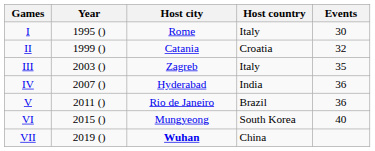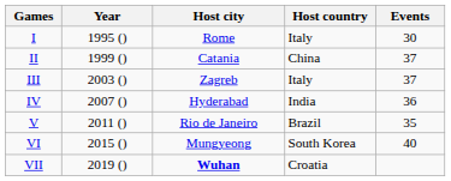 <table class=wikitable style="text-align:center">
 <tr>
 <th width=60>Games</th>
 <th width=100>Year</th>
 <th width=150>Host city</th>
 <th width=100>Host country</th>
 <th width=75>Events</th>
 </tr>
 <tr>
 <td><a href='#'>I</a></td>
 <td>1995 ()</td>
 <td><a href='#'>Rome</a></td>
 <td align=left>Italy</td>
 <td>30</td>
 </tr>
 <tr>
 <td><a href='#'>II</a></td>
 <td>1999 ()</td>
 <td><a href='#'>Catania</a></td>
-<td align=left>Croatia</td>
-<td>32</td>
+<td align=left>China</td>
+<td>37</td>
 </tr>
 <tr>
 <td><a href='#'>III</a></td>
 <td>2003 ()</td>
 <td><a href='#'>Zagreb</a></td>
 <td align=left>Italy</td>
-<td>35</td>
+<td>37</td>
 </tr>
 <tr>
 <td><a href='#'>IV</a></td>
 <td>2007 ()</td>
 <td><a href='#'>Hyderabad</a></td>
 <td align=left>India</td>
 <td>36</td>
 </tr>
 <tr>
 <td><a href='#'>V</a></td>
 <td>2011 ()</td>
 <td><a href='#'>Rio de Janeiro</a></td>
 <td align=left>Brazil</td>
-<td>36</td>
+<td>35</td>
 </tr>
 <tr>
 <td><a href='#'>VI</a></td>
 <td>2015 ()</td>
 <td><a href='#'>Mungyeong</a></td>
 <td align=left>South Korea</td>
 <td>40</td>
 </tr>
 <tr>
 <td><a href='#'>VII</a></td>
 <td>2019 ()</td>
 <td><strong><a href='#'>Wuhan</a></strong></td>
-<td align=left>China</td>
+<td align=left>Croatia</td>
 <td></td>
 </tr>
 </table>
